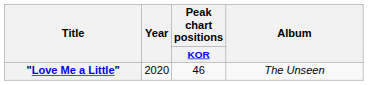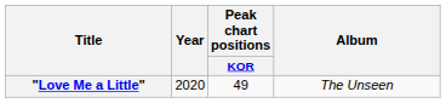 <table class="wikitable plainrowheaders" style="text-align:center;">
 <tr>
 <th scope="col" rowspan="2" style="width:12em;">Title</th>
 <th scope="col" rowspan="2">Year</th>
 <th scope="col" colspan="1">Peak chart positions</th>
 <th scope="col" rowspan="2" style="width:12em;">Album</th>
 </tr>
 <tr>
 <th scope="col" style="width:3em;font-size:90%;"><a href='#'>KOR</a><br></th>
 </tr>
 <tr>
 <th scope="row">"<a href='#'>Love Me a Little</a>"</th>
 <td>2020</td>
-<td>46</td>
+<td>49</td>
 <td><em>The Unseen</em></td>
 </tr>
 </table>
